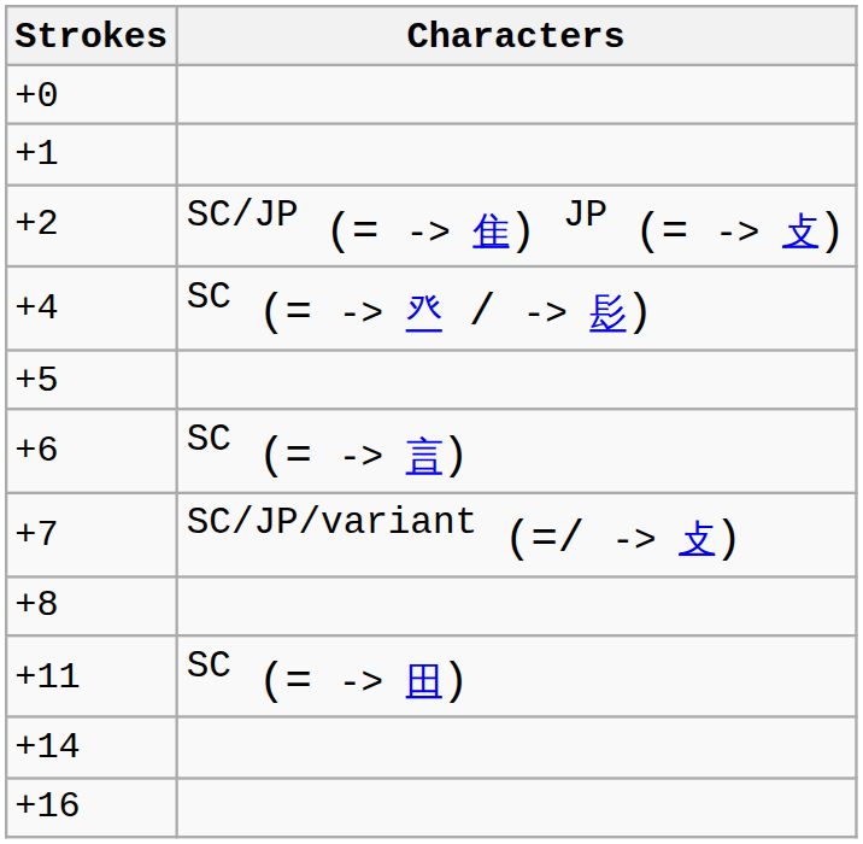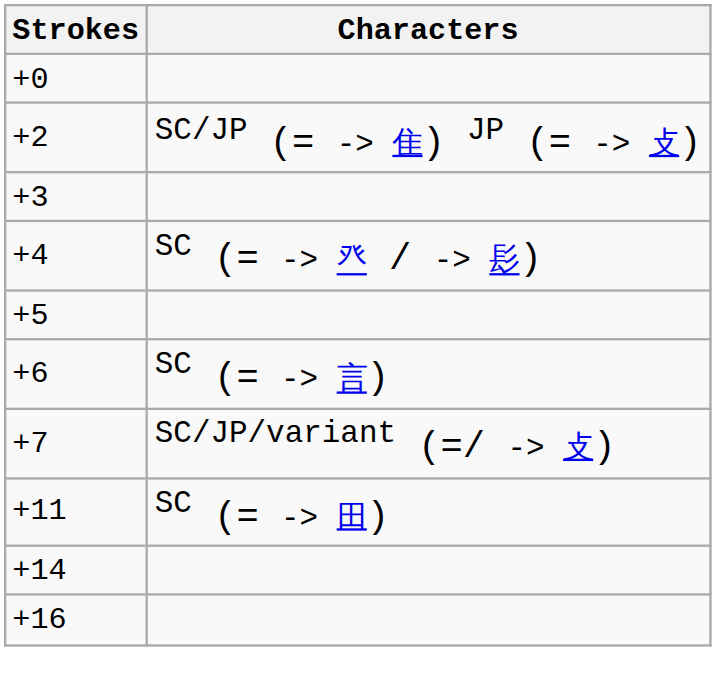 <table class="wikitable">
 <tr>
 <th>Strokes</th>
 <th>Characters</th>
 </tr>
 <tr --->
 <td>+0</td>
 <td style="font-size: large;"></td>
 </tr>
 <tr --->
-<td>+1</td>
-<td style="font-size: large;"></td>
+<td>+2</td>
+<td style="font-size: large;">  <sup>SC/JP</sup> (= <small>-> <a href='#'>隹</a></small>)  <sup>JP</sup> (= <small>-> <a href='#'>攴</a></small>)</td>
 </tr>
 <tr --->
-<td>+2</td>
-<td style="font-size: large;">  <sup>SC/JP</sup> (= <small>-> <a href='#'>隹</a></small>)  <sup>JP</sup> (= <small>-> <a href='#'>攴</a></small>)</td>
+<td>+3</td>
+<td style="font-size: large;"> </td>
 </tr>
 <tr --->
 <td>+4</td>
 <td style="font-size: large;"><sup>SC</sup> (= <small>-> <a href='#'>癶</a></small> /  <small>-> <a href='#'>髟</a></small>) </td>
 </tr>
 <tr --->
 <td>+5</td>
 <td style="font-size: large;"></td>
 </tr>
 <tr --->
 <td>+6</td>
 <td style="font-size: large;">    <sup>SC</sup> (= <small>-> <a href='#'>言</a></small>)</td>
 </tr>
 <tr --->
 <td>+7</td>
 <td style="font-size: large;"><sup>SC/JP/variant</sup> (=/ <small>-> <a href='#'>攴</a></small>)    </td>
 </tr>
 <tr --->
-<td>+8</td>
-<td style="font-size: large;"> </td>
-</tr>
-<tr --->
 <td>+11</td>
 <td style="font-size: large;"><sup>SC</sup> (= <small>-> <a href='#'>田</a></small>)</td>
 </tr>
 <tr --->
 <td>+14</td>
 <td style="font-size: large;"></td>
 </tr>
 <tr --->
 <td>+16</td>
 <td style="font-size: large;"></td>
 </tr>
 </table>
